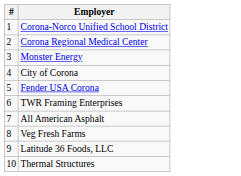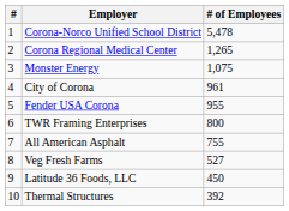 <table class="wikitable">
 <tr>
 <th>#</th>
 <th>Employer</th>
+<th># of Employees</th>
 </tr>
 <tr>
 <td>1</td>
 <td><a href='#'>Corona-Norco Unified School District</a></td>
+<td>5,478</td>
 </tr>
 <tr>
 <td>2</td>
 <td><a href='#'>Corona Regional Medical Center</a></td>
+<td>1,265</td>
 </tr>
 <tr>
 <td>3</td>
 <td><a href='#'>Monster Energy</a></td>
+<td>1,075</td>
 </tr>
 <tr>
 <td>4</td>
 <td>City of Corona</td>
+<td>961</td>
 </tr>
 <tr>
 <td>5</td>
 <td><a href='#'>Fender USA Corona</a></td>
+<td>955</td>
 </tr>
 <tr>
 <td>6</td>
 <td>TWR Framing Enterprises</td>
+<td>800</td>
 </tr>
 <tr>
 <td>7</td>
 <td>All American Asphalt</td>
+<td>755</td>
 </tr>
 <tr>
 <td>8</td>
 <td>Veg Fresh Farms</td>
+<td>527</td>
 </tr>
 <tr>
 <td>9</td>
 <td>Latitude 36 Foods, LLC</td>
+<td>450</td>
 </tr>
 <tr>
 <td>10</td>
 <td>Thermal Structures</td>
+<td>392</td>
 </tr>
 </table>
